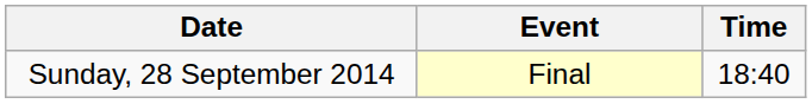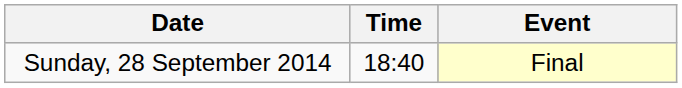 <table class = "wikitable" style="text-align:center;">
 <tr>
 <th width=220>Date</th>
+<th width=50>Time</th>
 <th width=150>Event</th>
-<th width=50>Time</th>
 </tr>
 <tr>
 <td>Sunday, 28 September 2014</td>
+<td>18:40</td>
 <td bgcolor=ffffcc>Final</td>
-<td>18:40</td>
 </tr>
 </table>
